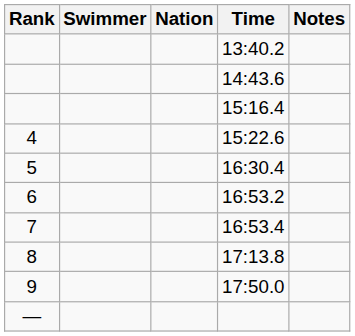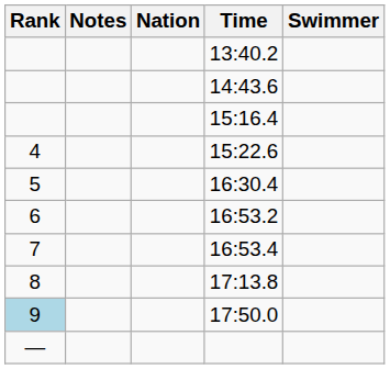 <table class="wikitable sortable" style="text-align:center">
 <tr>
 <th>Rank</th>
-<th>Swimmer</th>
+<th>Notes</th>
 <th>Nation</th>
 <th>Time</th>
-<th>Notes</th>
+<th>Swimmer</th>
 </tr>
 <tr>
 <td></td>
-<td align=left></td>
+<td></td>
 <td align=left></td>
 <td>13:40.2</td>
-<td></td>
+<td align=left></td>
 </tr>
 <tr>
 <td></td>
-<td align=left></td>
+<td></td>
 <td align=left></td>
 <td>14:43.6</td>
-<td></td>
+<td align=left></td>
 </tr>
 <tr>
 <td></td>
-<td align=left></td>
+<td></td>
 <td align=left></td>
 <td>15:16.4</td>
-<td></td>
+<td align=left></td>
 </tr>
 <tr>
 <td>4</td>
-<td align=left></td>
+<td></td>
 <td align=left></td>
 <td>15:22.6</td>
-<td></td>
+<td align=left></td>
 </tr>
 <tr>
 <td>5</td>
-<td align=left></td>
+<td></td>
 <td align=left></td>
 <td>16:30.4</td>
-<td></td>
+<td align=left></td>
 </tr>
 <tr>
 <td>6</td>
-<td align=left></td>
+<td></td>
 <td align=left></td>
 <td>16:53.2</td>
-<td></td>
+<td align=left></td>
 </tr>
 <tr>
 <td>7</td>
-<td align=left></td>
+<td></td>
 <td align=left></td>
 <td>16:53.4</td>
-<td></td>
+<td align=left></td>
 </tr>
 <tr>
 <td>8</td>
-<td align=left></td>
+<td></td>
 <td align=left></td>
 <td>17:13.8</td>
-<td></td>
+<td align=left></td>
 </tr>
 <tr>
-<td>9</td>
-<td align=left></td>
+<td style="background: lightblue;">9</td>
+<td></td>
 <td align=left></td>
 <td>17:50.0</td>
-<td></td>
+<td align=left></td>
 </tr>
 <tr>
 <td data-sort-value=10>—</td>
-<td align=left></td>
+<td></td>
 <td align=left></td>
 <td></td>
-<td></td>
+<td align=left></td>
 </tr>
 </table>
